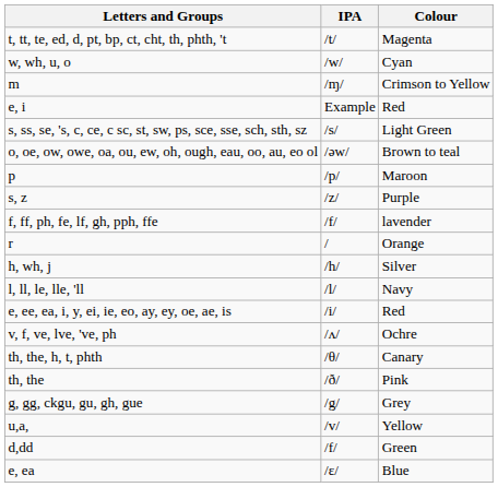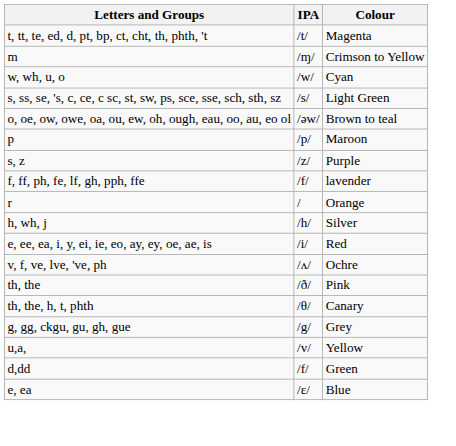 <table class="wikitable sortable mw-collapsible">
 <tr>
 <th>Letters and Groups</th>
 <th>IPA</th>
 <th>Colour</th>
 </tr>
 <tr>
 <td>t, tt, te, ed, d, pt, bp, ct, cht, th, phth, 't</td>
 <td>/t/</td>
 <td>Magenta</td>
 </tr>
 <tr>
-<td>w, wh, u, o</td>
-<td>/w/</td>
-<td>Cyan</td>
-</tr>
-<tr>
 <td>m</td>
 <td>/ɱ/</td>
 <td>Crimson to Yellow</td>
 </tr>
 <tr>
-<td>e, i</td>
-<td>Example</td>
-<td>Red</td>
+<td>w, wh, u, o</td>
+<td>/w/</td>
+<td>Cyan</td>
 </tr>
 <tr>
 <td>s, ss, se, 's, c, ce, c sc, st, sw, ps, sce, sse, sch, sth, sz</td>
 <td>/s/</td>
 <td>Light Green</td>
 </tr>
 <tr>
 <td>o, oe, ow, owe, oa, ou, ew, oh, ough, eau, oo, au, eo ol</td>
 <td>/əw/</td>
 <td>Brown to teal</td>
 </tr>
 <tr>
 <td>p</td>
 <td>/p/</td>
 <td>Maroon</td>
 </tr>
 <tr>
 <td>s, z</td>
 <td>/z/</td>
 <td>Purple</td>
 </tr>
 <tr>
 <td>f, ff, ph, fe, lf, gh, pph, ffe</td>
 <td>/f/</td>
 <td>lavender</td>
 </tr>
 <tr>
 <td>r</td>
 <td>/</td>
 <td>Orange</td>
 </tr>
 <tr>
 <td>h, wh, j</td>
 <td>/h/</td>
 <td>Silver</td>
 </tr>
 <tr>
-<td>l, ll, le, lle, 'll</td>
-<td>/l/</td>
-<td>Navy</td>
-</tr>
-<tr>
 <td>e, ee, ea, i, y, ei, ie, eo, ay, ey, oe, ae, is</td>
 <td>/i/</td>
 <td>Red</td>
 </tr>
 <tr>
 <td>v, f, ve, lve, 've, ph</td>
 <td>/ʌ/</td>
 <td>Ochre</td>
 </tr>
 <tr>
+<td>th, the</td>
+<td>/ð/</td>
+<td>Pink</td>
+</tr>
+<tr>
 <td>th, the, h, t, phth</td>
 <td>/θ/</td>
 <td>Canary</td>
-</tr>
-<tr>
-<td>th, the</td>
-<td>/ð/</td>
-<td>Pink</td>
 </tr>
 <tr>
 <td>g, gg, ckgu, gu, gh, gue</td>
 <td>/g/</td>
 <td>Grey</td>
 </tr>
 <tr>
 <td>u,a,</td>
 <td>/v/</td>
 <td>Yellow</td>
 </tr>
 <tr>
 <td>d,dd</td>
 <td>/f/</td>
 <td>Green</td>
 </tr>
 <tr>
 <td>e, ea</td>
 <td>/ɛ/</td>
 <td>Blue</td>
 </tr>
 </table>
